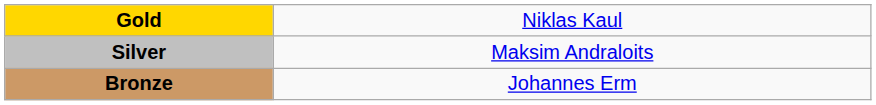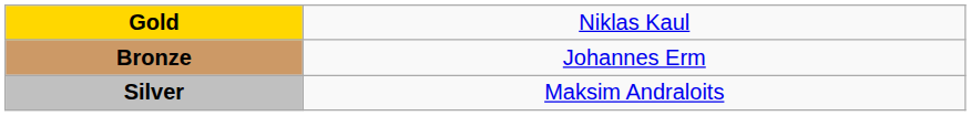 <table class="wikitable" style=" text-align:center; " width="35%">
 <tr>
 <td style="background:gold"><strong>Gold</strong></td>
 <td><a href='#'>Niklas Kaul</a> <br><small></small></td>
 </tr>
 <tr>
+<td style="background:#cc9966"><strong>Bronze</strong></td>
+<td><a href='#'>Johannes Erm</a> <br><small></small></td>
+</tr>
+<tr>
 <td style="background:silver"><strong>Silver</strong></td>
 <td><a href='#'>Maksim Andraloits</a><br><small> </small></td>
 </tr>
-<tr>
-<td style="background:#cc9966"><strong>Bronze</strong></td>
-<td><a href='#'>Johannes Erm</a> <br><small></small></td>
-</tr>
 </table>
